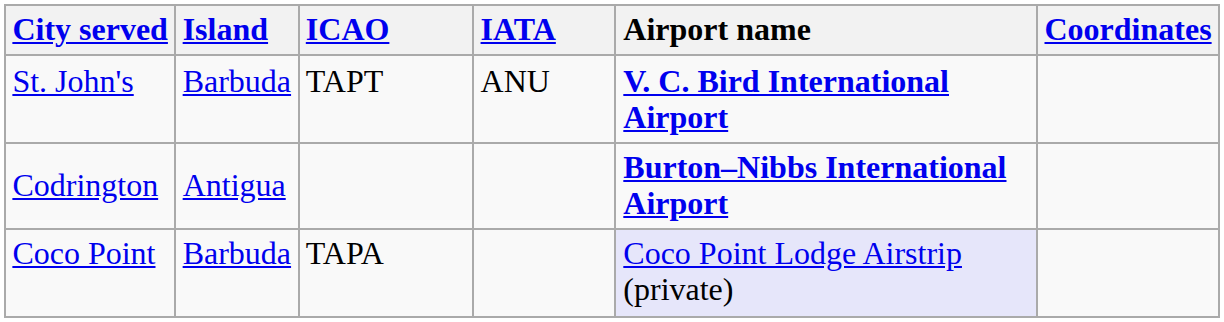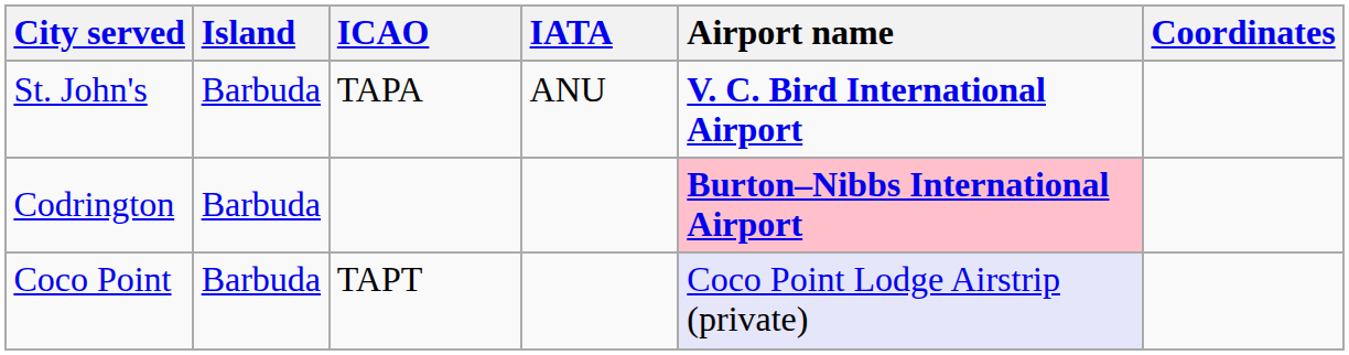 <table class="wikitable sortable">
 <tr>
 <th style="text-align:left;"><a href='#'>City served</a></th>
 <th style="text-align:left;"><a href='#'>Island</a></th>
 <th style="text-align:left; width:5em;"><a href='#'>ICAO</a></th>
 <th style="text-align:left; width:4em;"><a href='#'>IATA</a></th>
 <th style="text-align:left;">Airport name</th>
 <th style="text-align:left;"><a href='#'>Coordinates</a></th>
 </tr>
 <tr valign=top>
 <td><a href='#'>St. John's</a></td>
 <td> <a href='#'>Barbuda</a></td>
-<td>TAPT</td>
+<td>TAPA</td>
 <td>ANU</td>
 <td><strong><a href='#'>V. C. Bird International Airport</a></strong></td>
 <td><small></small></td>
 </tr>
 <tr>
 <td><a href='#'>Codrington</a></td>
-<td> <a href='#'>Antigua</a></td>
+<td> <a href='#'>Barbuda</a></td>
 <td></td>
 <td></td>
-<td><strong><a href='#'>Burton–Nibbs International Airport</a></strong></td>
+<td style="background: pink;"><strong><a href='#'>Burton–Nibbs International Airport</a></strong></td>
 <td><small></small></td>
 </tr>
 <tr valign=top>
 <td><a href='#'>Coco Point</a></td>
 <td> <a href='#'>Barbuda</a></td>
-<td>TAPA</td>
+<td>TAPT</td>
 <td></td>
 <td style="background: lavender;"><a href='#'>Coco Point Lodge Airstrip</a> (private)</td>
 <td><small></small></td>
 </tr>
 </table>
